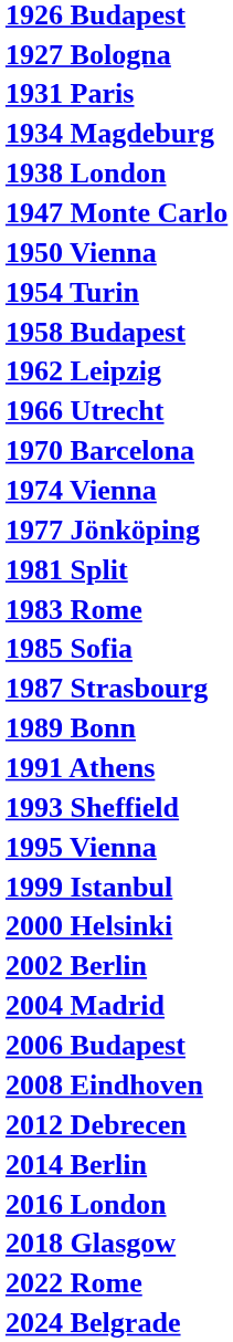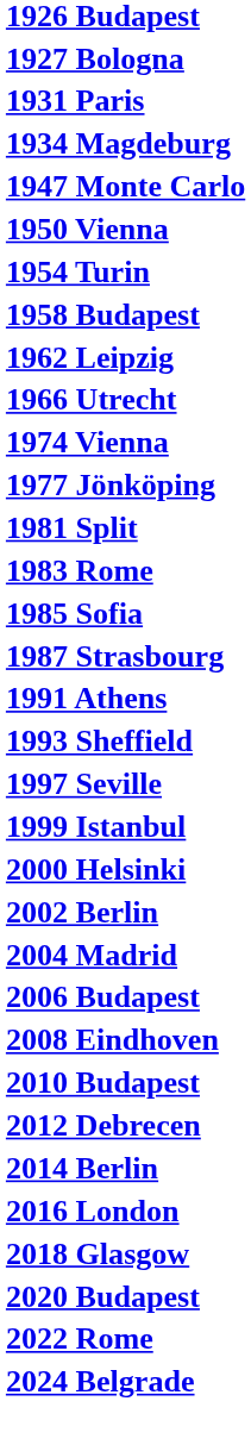 <table>
 <tr>
 <th style="text-align:left;"><a href='#'>1926 Budapest</a></th>
 <td></td>
 <td></td>
 <td></td>
 </tr>
 <tr>
 <th style="text-align:left;"><a href='#'>1927 Bologna</a></th>
 <td></td>
 <td></td>
 <td></td>
 </tr>
 <tr>
 <th style="text-align:left;"><a href='#'>1931 Paris</a></th>
 <td></td>
 <td></td>
 <td></td>
 </tr>
 <tr>
 <th style="text-align:left;"><a href='#'>1934 Magdeburg</a></th>
-<td></td>
-<td></td>
-<td></td>
-</tr>
-<tr>
-<th style="text-align:left;"><a href='#'>1938 London</a></th>
 <td></td>
 <td></td>
 <td></td>
 </tr>
 <tr>
 <th style="text-align:left;"><a href='#'>1947 Monte Carlo</a></th>
 <td></td>
 <td></td>
 <td></td>
 </tr>
 <tr>
 <th style="text-align:left;"><a href='#'>1950 Vienna</a></th>
 <td></td>
 <td></td>
 <td></td>
 </tr>
 <tr>
 <th style="text-align:left;"><a href='#'>1954 Turin</a></th>
 <td></td>
 <td></td>
 <td></td>
 </tr>
 <tr>
 <th style="text-align:left;"><a href='#'>1958 Budapest</a></th>
 <td></td>
 <td></td>
 <td></td>
 </tr>
 <tr>
 <th style="text-align:left;"><a href='#'>1962 Leipzig</a></th>
 <td></td>
 <td></td>
 <td></td>
 </tr>
 <tr>
 <th style="text-align:left;"><a href='#'>1966 Utrecht</a></th>
 <td></td>
 <td></td>
 <td></td>
 </tr>
 <tr>
-<th style="text-align:left;"><a href='#'>1970 Barcelona</a></th>
-<td></td>
-<td></td>
-<td></td>
-</tr>
-<tr>
 <th style="text-align:left;"><a href='#'>1974 Vienna</a></th>
 <td></td>
 <td></td>
 <td></td>
 </tr>
 <tr>
 <th style="text-align:left;"><a href='#'>1977 Jönköping</a></th>
 <td></td>
 <td></td>
 <td></td>
 </tr>
 <tr>
 <th style="text-align:left;"><a href='#'>1981 Split</a></th>
 <td></td>
 <td></td>
 <td></td>
 </tr>
 <tr>
 <th style="text-align:left;"><a href='#'>1983 Rome</a></th>
 <td></td>
 <td></td>
 <td></td>
 </tr>
 <tr>
 <th style="text-align:left;"><a href='#'>1985 Sofia</a></th>
 <td></td>
 <td></td>
 <td></td>
 </tr>
 <tr>
 <th style="text-align:left;"><a href='#'>1987 Strasbourg</a></th>
 <td></td>
 <td></td>
 <td></td>
 </tr>
 <tr>
-<th style="text-align:left;"><a href='#'>1989 Bonn</a></th>
-<td></td>
-<td></td>
-<td></td>
-</tr>
-<tr>
 <th style="text-align:left;"><a href='#'>1991 Athens</a></th>
 <td></td>
 <td></td>
 <td></td>
 </tr>
 <tr>
 <th style="text-align:left;"><a href='#'>1993 Sheffield</a></th>
 <td></td>
 <td></td>
 <td></td>
 </tr>
 <tr>
-<th style="text-align:left;"><a href='#'>1995 Vienna</a></th>
+<th style="text-align:left;"><a href='#'>1997 Seville</a></th>
 <td></td>
 <td></td>
 <td></td>
 </tr>
 <tr>
 <th style="text-align:left;"><a href='#'>1999 Istanbul</a></th>
 <td></td>
 <td></td>
 <td></td>
 </tr>
 <tr>
 <th style="text-align:left;"><a href='#'>2000 Helsinki</a></th>
 <td></td>
 <td></td>
 <td></td>
 </tr>
 <tr>
 <th style="text-align:left;"><a href='#'>2002 Berlin</a></th>
 <td></td>
 <td></td>
 <td></td>
 </tr>
 <tr>
 <th style="text-align:left;"><a href='#'>2004 Madrid</a></th>
 <td></td>
 <td></td>
 <td></td>
 </tr>
 <tr>
 <th style="text-align:left;"><a href='#'>2006 Budapest</a></th>
 <td></td>
 <td></td>
 <td></td>
 </tr>
 <tr>
 <th style="text-align:left;"><a href='#'>2008 Eindhoven</a></th>
 <td></td>
 <td></td>
 <td></td>
 </tr>
 <tr>
+<th style="text-align:left;"><a href='#'>2010 Budapest</a></th>
+<td></td>
+<td></td>
+<td></td>
+</tr>
+<tr>
 <th style="text-align:left;"><a href='#'>2012 Debrecen</a></th>
 <td></td>
 <td></td>
 <td></td>
 </tr>
 <tr>
 <th style="text-align:left;"><a href='#'>2014 Berlin</a></th>
 <td></td>
 <td></td>
 <td></td>
 </tr>
 <tr>
 <th style="text-align:left;"><a href='#'>2016 London</a></th>
 <td></td>
 <td></td>
 <td></td>
 </tr>
 <tr>
 <th style="text-align:left;"><a href='#'>2018 Glasgow</a></th>
 <td></td>
 <td></td>
 <td></td>
 </tr>
 <tr>
+<th style="text-align:left;"><a href='#'>2020 Budapest</a></th>
+<td></td>
+<td></td>
+<td></td>
+</tr>
+<tr>
 <th style="text-align:left;"><a href='#'>2022 Rome</a></th>
 <td></td>
 <td></td>
 <td></td>
 </tr>
 <tr>
 <th style="text-align:left;"><a href='#'>2024 Belgrade</a></th>
 <td></td>
 <td></td>
 <td></td>
 </tr>
 </table>
